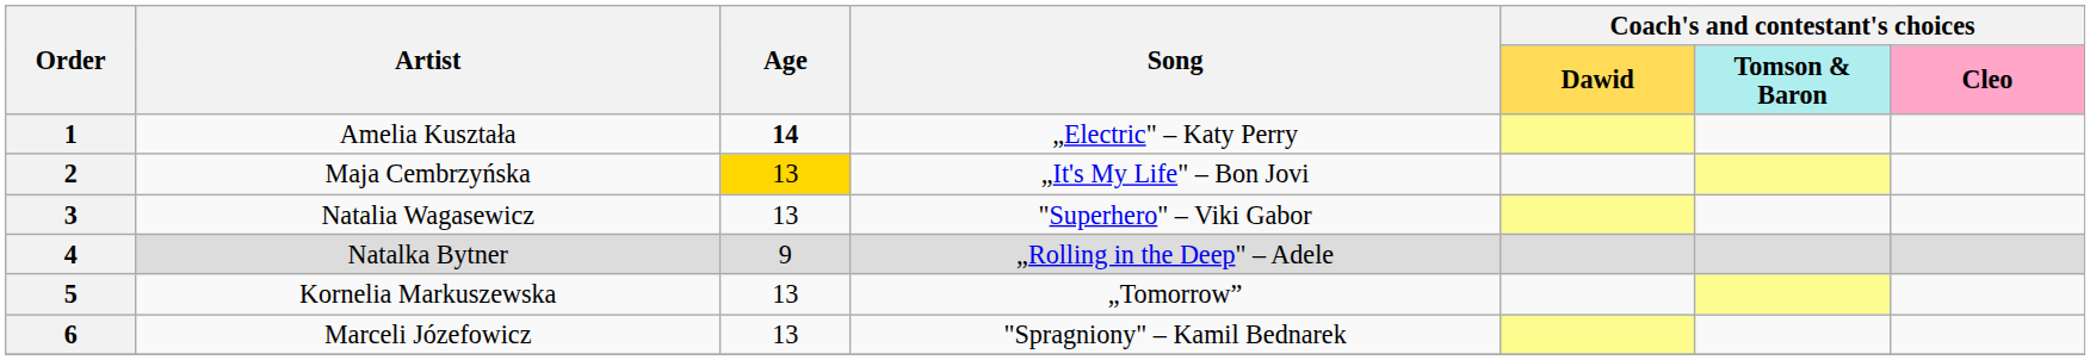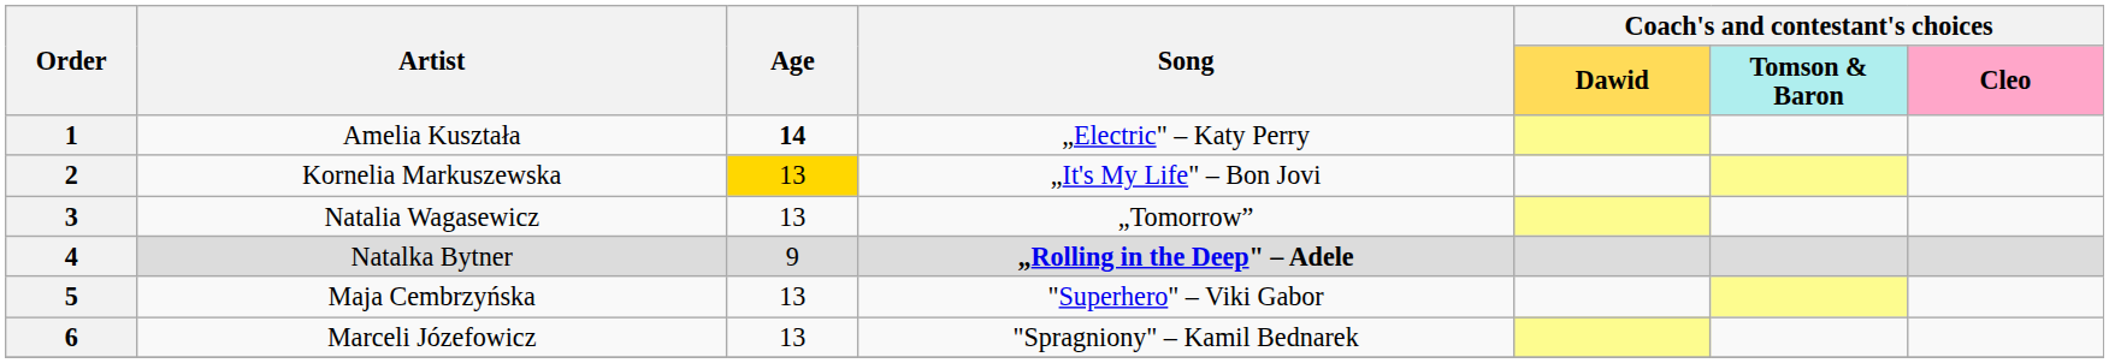 <table class="wikitable" style="text-align:center; line-height:17px; width:100%;">
 <tr>
 <th rowspan="2" scope="col" style="width:04%;">Order</th>
 <th rowspan="2" scope="col" style="width:18%;">Artist</th>
 <th rowspan="2" scope="col" style="width:04%;">Age</th>
 <th rowspan="2" scope="col" style="width:20%;">Song</th>
 <th colspan="3">Coach's and contestant's choices</th>
 </tr>
 <tr>
 <th style="width:06%; background:#ffdb58;">Dawid</th>
 <th style="width:06%; background:#afeeee;">Tomson & Baron</th>
 <th style="width:06%; background:#FFA6C9;">Cleo</th>
 </tr>
 <tr>
 <th>1</th>
 <td>Amelia Kuształa</td>
 <td><strong>14</strong></td>
 <td>„<a href='#'>Electric</a>" – Katy Perry</td>
 <td style="background:#fdfc8f;"></td>
 <td></td>
 <td></td>
 </tr>
 <tr>
 <th>2</th>
-<td>Maja Cembrzyńska</td>
+<td>Kornelia Markuszewska</td>
 <td style="background: gold;">13</td>
 <td>„<a href='#'>It's My Life</a>" – Bon Jovi</td>
 <td></td>
 <td style="background:#fdfc8f;"></td>
 <td></td>
 </tr>
 <tr>
 <th>3</th>
 <td>Natalia Wagasewicz</td>
 <td>13</td>
-<td>"<a href='#'>Superhero</a>" – Viki Gabor</td>
+<td>„Tomorrow”</td>
 <td style="background:#fdfc8f;"></td>
 <td></td>
 <td></td>
 </tr>
 <tr style="background:#DCDCDC;">
 <th>4</th>
 <td>Natalka Bytner</td>
 <td>9</td>
-<td>„<a href='#'>Rolling in the Deep</a>" – Adele</td>
+<td><strong>„<a href='#'>Rolling in the Deep</a>" – Adele</strong></td>
 <td></td>
 <td></td>
 <td></td>
 </tr>
 <tr>
 <th>5</th>
-<td>Kornelia Markuszewska</td>
+<td>Maja Cembrzyńska</td>
 <td>13</td>
-<td>„Tomorrow”</td>
+<td>"<a href='#'>Superhero</a>" – Viki Gabor</td>
 <td></td>
 <td style="background:#fdfc8f;"></td>
 <td></td>
 </tr>
 <tr>
 <th>6</th>
 <td>Marceli Józefowicz</td>
 <td>13</td>
 <td>"Spragniony" – Kamil Bednarek</td>
 <td style="background:#fdfc8f;"></td>
 <td></td>
 <td></td>
 </tr>
 <tr>
 </tr>
 </table>
